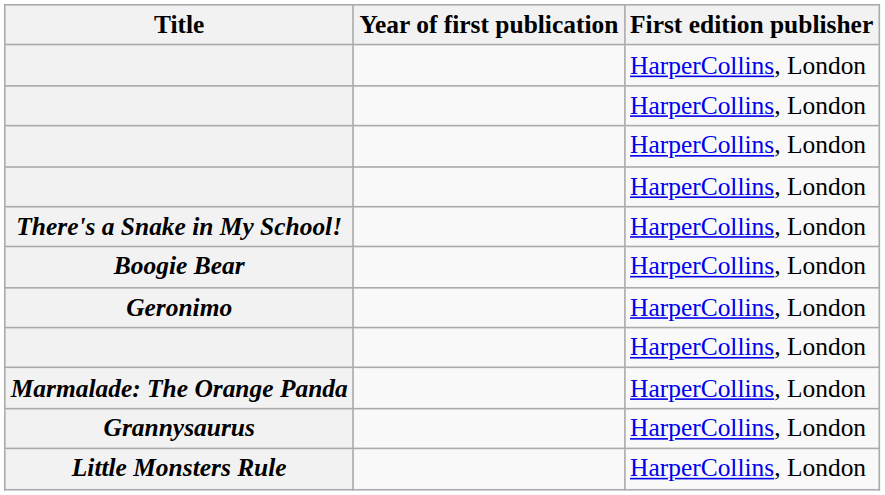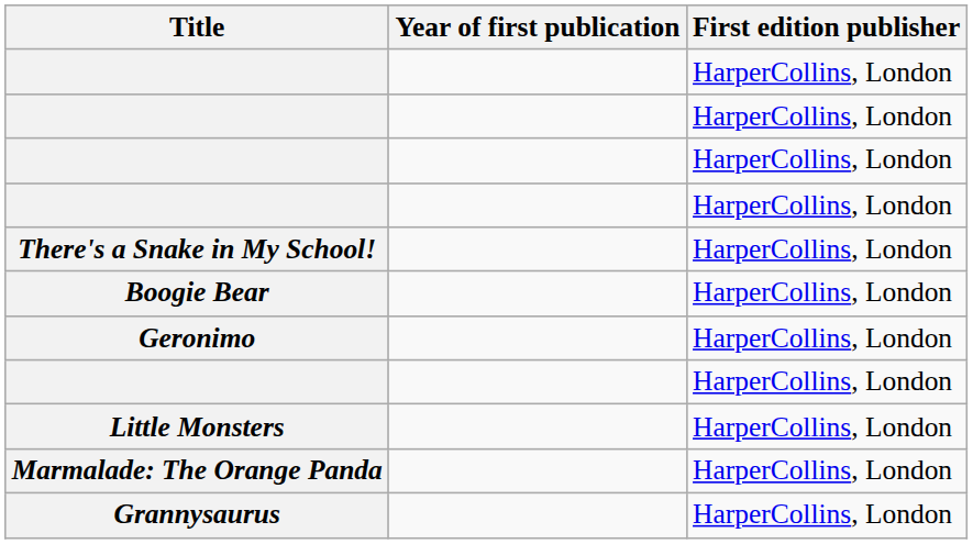 <table class="wikitable plainrowheaders sortable" style="margin-right: 0;">
 <tr>
 <th scope="col">Title</th>
 <th scope="col">Year of first publication</th>
 <th scope="col">First edition publisher</th>
 </tr>
 <tr>
 <th scope="row"></th>
 <td></td>
 <td><a href='#'>HarperCollins</a>, London</td>
 </tr>
 <tr>
 <th scope="row"></th>
 <td></td>
 <td><a href='#'>HarperCollins</a>, London</td>
 </tr>
 <tr>
 <th scope="row"></th>
 <td></td>
 <td><a href='#'>HarperCollins</a>, London</td>
 </tr>
 <tr>
 <th scope="row"></th>
 <td></td>
 <td><a href='#'>HarperCollins</a>, London</td>
 </tr>
 <tr>
 <th scope="row"><em>There's a Snake in My School!</em></th>
 <td></td>
 <td><a href='#'>HarperCollins</a>, London</td>
 </tr>
 <tr>
 <th scope="row"><em>Boogie Bear</em></th>
 <td></td>
 <td><a href='#'>HarperCollins</a>, London</td>
 </tr>
 <tr>
 <th scope="row"><em>Geronimo</em></th>
 <td></td>
 <td><a href='#'>HarperCollins</a>, London</td>
 </tr>
 <tr>
 <th scope="row"></th>
 <td></td>
 <td><a href='#'>HarperCollins</a>, London</td>
 </tr>
 <tr>
+<th scope="row"><em>Little Monsters</em></th>
+<td></td>
+<td><a href='#'>HarperCollins</a>, London</td>
+</tr>
+<tr>
 <th scope="row"><em>Marmalade: The Orange Panda</em></th>
 <td></td>
 <td><a href='#'>HarperCollins</a>, London</td>
 </tr>
 <tr>
 <th scope="row"><em>Grannysaurus</em></th>
 <td></td>
 <td><a href='#'>HarperCollins</a>, London</td>
 </tr>
-<tr>
-<th scope="row"><em>Little Monsters Rule</em></th>
-<td></td>
-<td><a href='#'>HarperCollins</a>, London</td>
-</tr>
 </table>
